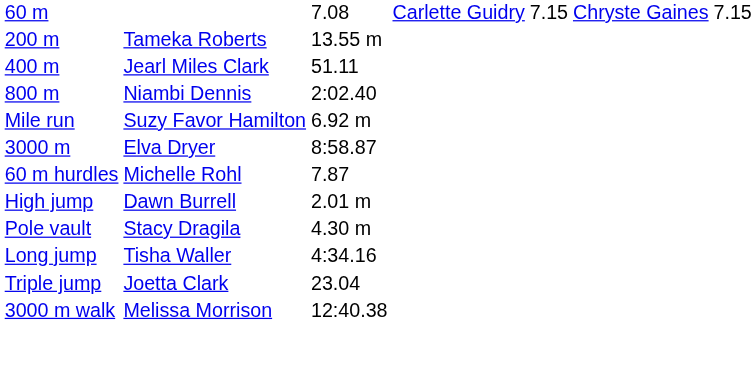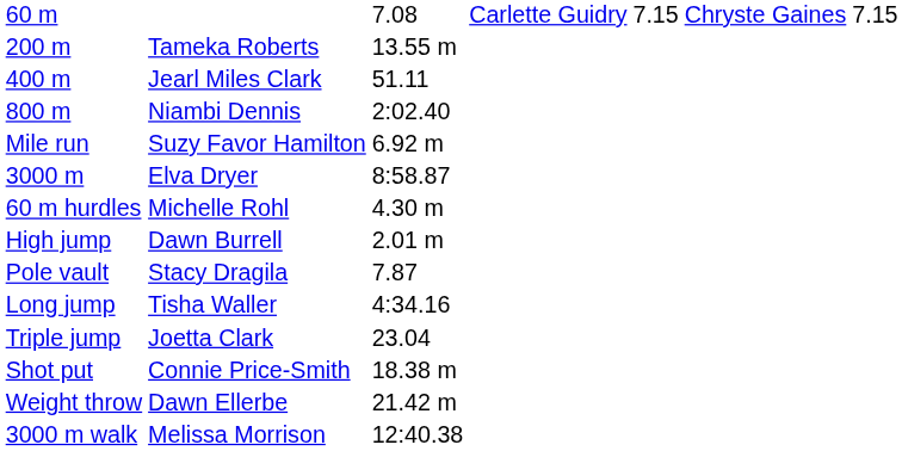 <table>
 <tr>
 <td><a href='#'>60 m</a></td>
 <td></td>
 <td>7.08</td>
 <td><a href='#'>Carlette Guidry</a></td>
 <td>7.15</td>
 <td><a href='#'>Chryste Gaines</a></td>
 <td>7.15</td>
 </tr>
 <tr>
 <td><a href='#'>200 m</a></td>
 <td><a href='#'>Tameka Roberts</a></td>
 <td>13.55 m</td>
 <td></td>
 <td></td>
 <td></td>
 <td></td>
 </tr>
 <tr>
 <td><a href='#'>400 m</a></td>
 <td><a href='#'>Jearl Miles Clark</a></td>
 <td>51.11</td>
 <td></td>
 <td></td>
 <td></td>
 <td></td>
 </tr>
 <tr>
 <td><a href='#'>800 m</a></td>
 <td><a href='#'>Niambi Dennis</a></td>
 <td>2:02.40</td>
 <td></td>
 <td></td>
 <td></td>
 <td></td>
 </tr>
 <tr>
 <td><a href='#'>Mile run</a></td>
 <td><a href='#'>Suzy Favor Hamilton</a></td>
 <td>6.92 m</td>
 <td></td>
 <td></td>
 <td></td>
 <td></td>
 </tr>
 <tr>
 <td><a href='#'>3000 m</a></td>
 <td><a href='#'>Elva Dryer</a></td>
 <td>8:58.87</td>
 <td></td>
 <td></td>
 <td></td>
 <td></td>
 </tr>
 <tr>
 <td><a href='#'>60 m hurdles</a></td>
 <td><a href='#'>Michelle Rohl</a></td>
-<td>7.87</td>
+<td>4.30 m</td>
 <td></td>
 <td></td>
 <td></td>
 <td></td>
 </tr>
 <tr>
 <td><a href='#'>High jump</a></td>
 <td><a href='#'>Dawn Burrell</a></td>
 <td>2.01 m</td>
 <td></td>
 <td></td>
 <td></td>
 <td></td>
 </tr>
 <tr>
 <td><a href='#'>Pole vault</a></td>
 <td><a href='#'>Stacy Dragila</a></td>
-<td>4.30 m</td>
+<td>7.87</td>
 <td></td>
 <td></td>
 <td></td>
 <td></td>
 </tr>
 <tr>
 <td><a href='#'>Long jump</a></td>
 <td><a href='#'>Tisha Waller</a></td>
 <td>4:34.16</td>
 <td></td>
 <td></td>
 <td></td>
 <td></td>
 </tr>
 <tr>
 <td><a href='#'>Triple jump</a></td>
 <td><a href='#'>Joetta Clark</a></td>
 <td>23.04</td>
 <td></td>
 <td></td>
 <td></td>
 <td></td>
 </tr>
 <tr>
+<td><a href='#'>Shot put</a></td>
+<td><a href='#'>Connie Price-Smith</a></td>
+<td>18.38 m</td>
+<td></td>
+<td></td>
+<td></td>
+<td></td>
+</tr>
+<tr>
+<td><a href='#'>Weight throw</a></td>
+<td><a href='#'>Dawn Ellerbe</a></td>
+<td>21.42 m</td>
+<td></td>
+<td></td>
+<td></td>
+<td></td>
+</tr>
+<tr>
 <td><a href='#'>3000 m walk</a></td>
 <td><a href='#'>Melissa Morrison</a></td>
 <td>12:40.38</td>
 <td></td>
 <td></td>
 <td></td>
 <td></td>
 </tr>
 </table>
